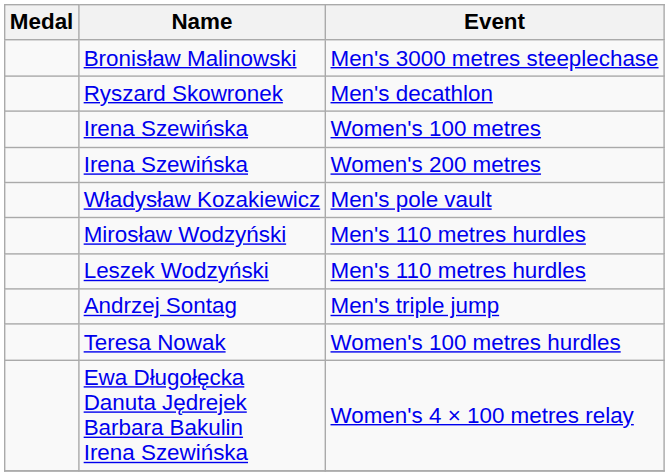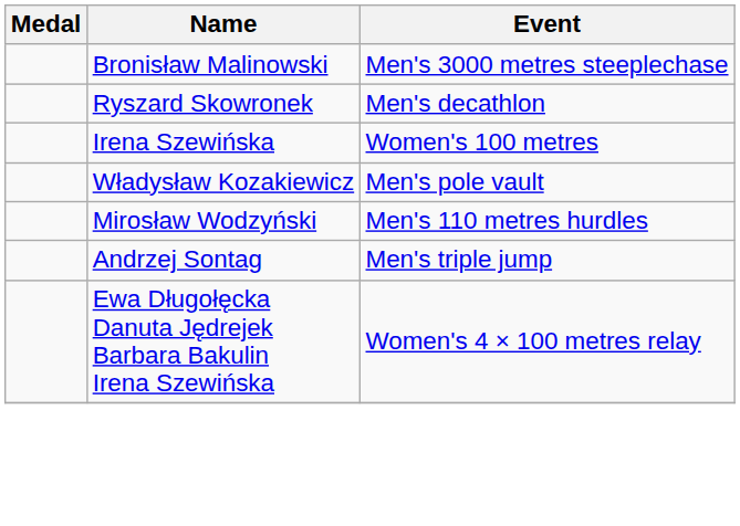 <table class="wikitable sortable" style="font-size:100%">
 <tr>
 <th>Medal</th>
 <th>Name</th>
 <th>Event</th>
 </tr>
 <tr>
 <td></td>
 <td><a href='#'>Bronisław Malinowski</a></td>
 <td><a href='#'>Men's 3000 metres steeplechase</a></td>
 </tr>
 <tr>
 <td></td>
 <td><a href='#'>Ryszard Skowronek</a></td>
 <td><a href='#'>Men's decathlon</a></td>
 </tr>
 <tr>
 <td></td>
 <td><a href='#'>Irena Szewińska</a></td>
 <td><a href='#'>Women's 100 metres</a></td>
 </tr>
 <tr>
 <td></td>
-<td><a href='#'>Irena Szewińska</a></td>
-<td><a href='#'>Women's 200 metres</a></td>
-</tr>
-<tr>
-<td></td>
 <td><a href='#'>Władysław Kozakiewicz</a></td>
 <td><a href='#'>Men's pole vault</a></td>
 </tr>
 <tr>
 <td></td>
 <td><a href='#'>Mirosław Wodzyński</a></td>
 <td><a href='#'>Men's 110 metres hurdles</a></td>
 </tr>
 <tr>
 <td></td>
-<td><a href='#'>Leszek Wodzyński</a></td>
-<td><a href='#'>Men's 110 metres hurdles</a></td>
-</tr>
-<tr>
-<td></td>
 <td><a href='#'>Andrzej Sontag</a></td>
 <td><a href='#'>Men's triple jump</a></td>
-</tr>
-<tr>
-<td></td>
-<td><a href='#'>Teresa Nowak</a></td>
-<td><a href='#'>Women's 100 metres hurdles</a></td>
 </tr>
 <tr>
 <td></td>
 <td><a href='#'>Ewa Długołęcka</a><br><a href='#'>Danuta Jędrejek</a><br><a href='#'>Barbara Bakulin</a><br><a href='#'>Irena Szewińska</a></td>
 <td><a href='#'>Women's 4 × 100 metres relay</a></td>
 </tr>
 <tr>
 </tr>
 </table>
